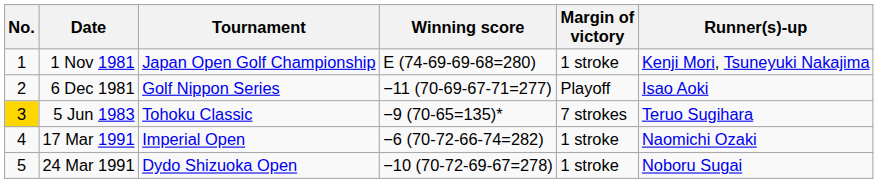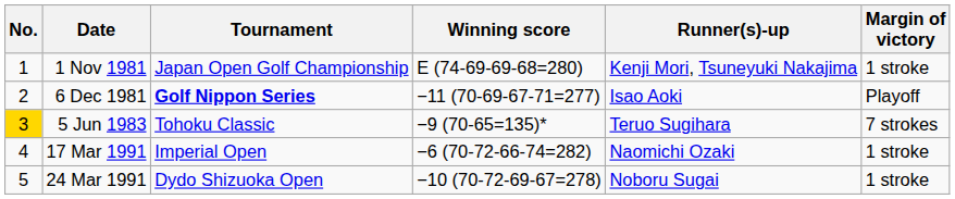 <table class="wikitable" style="font-size:95%;">
 <tr>
 <th>No.</th>
 <th>Date</th>
 <th>Tournament</th>
 <th>Winning score</th>
+<th>Runner(s)-up</th>
 <th>Margin of<br>victory</th>
-<th>Runner(s)-up</th>
 </tr>
 <tr>
 <td align=center>1</td>
 <td align=right>1 Nov <a href='#'>1981</a></td>
 <td><a href='#'>Japan Open Golf Championship</a></td>
 <td>E (74-69-69-68=280)</td>
+<td> <a href='#'>Kenji Mori</a>,  <a href='#'>Tsuneyuki Nakajima</a></td>
 <td>1 stroke</td>
-<td> <a href='#'>Kenji Mori</a>,  <a href='#'>Tsuneyuki Nakajima</a></td>
 </tr>
 <tr>
 <td align=center>2</td>
 <td align=right>6 Dec 1981</td>
-<td><a href='#'>Golf Nippon Series</a></td>
+<td><strong><a href='#'>Golf Nippon Series</a></strong></td>
 <td>−11 (70-69-67-71=277)</td>
+<td> <a href='#'>Isao Aoki</a></td>
 <td>Playoff</td>
-<td> <a href='#'>Isao Aoki</a></td>
 </tr>
 <tr>
 <td align=center style="background: gold;">3</td>
 <td align=right>5 Jun <a href='#'>1983</a></td>
 <td><a href='#'>Tohoku Classic</a></td>
 <td>−9 (70-65=135)*</td>
+<td> <a href='#'>Teruo Sugihara</a></td>
 <td>7 strokes</td>
-<td> <a href='#'>Teruo Sugihara</a></td>
 </tr>
 <tr>
 <td align=center>4</td>
 <td align=right>17 Mar <a href='#'>1991</a></td>
 <td><a href='#'>Imperial Open</a></td>
 <td>−6 (70-72-66-74=282)</td>
+<td> <a href='#'>Naomichi Ozaki</a></td>
 <td>1 stroke</td>
-<td> <a href='#'>Naomichi Ozaki</a></td>
 </tr>
 <tr>
 <td align=center>5</td>
 <td align=right>24 Mar 1991</td>
 <td><a href='#'>Dydo Shizuoka Open</a></td>
 <td>−10 (70-72-69-67=278)</td>
+<td> <a href='#'>Noboru Sugai</a></td>
 <td>1 stroke</td>
-<td> <a href='#'>Noboru Sugai</a></td>
 </tr>
 </table>
